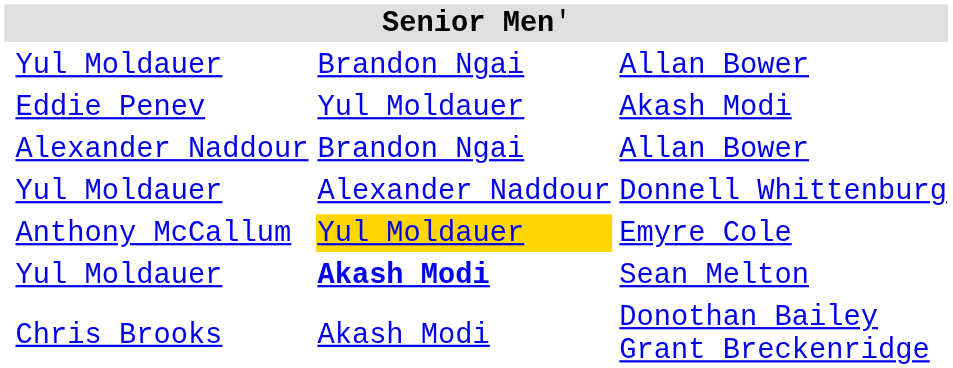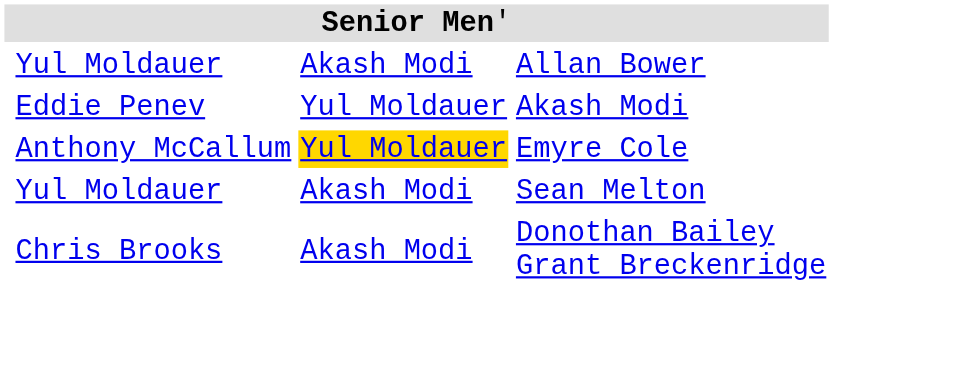 <table>
 <tr style="background:#dfdfdf;">
 <td colspan="4" style="text-align:center;"><strong>Senior Men</strong>'</td>
 </tr>
 <tr>
 <th scope=row style="text-align:left"></th>
 <td><a href='#'>Yul Moldauer</a></td>
-<td><a href='#'>Brandon Ngai</a></td>
+<td><a href='#'>Akash Modi</a></td>
 <td><a href='#'>Allan Bower</a></td>
 </tr>
 <tr>
 <th scope=row style="text-align:left"></th>
 <td><a href='#'>Eddie Penev</a></td>
 <td><a href='#'>Yul Moldauer</a></td>
 <td><a href='#'>Akash Modi</a></td>
 </tr>
 <tr>
 <th scope=row style="text-align:left"></th>
-<td><a href='#'>Alexander Naddour</a></td>
-<td><a href='#'>Brandon Ngai</a></td>
-<td><a href='#'>Allan Bower</a></td>
-</tr>
-<tr>
-<th scope=row style="text-align:left"></th>
-<td><a href='#'>Yul Moldauer</a></td>
-<td><a href='#'>Alexander Naddour</a></td>
-<td><a href='#'>Donnell Whittenburg</a></td>
-</tr>
-<tr>
-<th scope=row style="text-align:left"></th>
 <td><a href='#'>Anthony McCallum</a></td>
 <td style="background: gold;"><a href='#'>Yul Moldauer</a></td>
 <td><a href='#'>Emyre Cole</a></td>
 </tr>
 <tr>
 <th scope=row style="text-align:left"></th>
 <td><a href='#'>Yul Moldauer</a></td>
-<td><strong><a href='#'>Akash Modi</a></strong></td>
+<td><a href='#'>Akash Modi</a></td>
 <td><a href='#'>Sean Melton</a></td>
 </tr>
 <tr>
 <th scope=row style="text-align:left"></th>
 <td><a href='#'>Chris Brooks</a></td>
 <td><a href='#'>Akash Modi</a></td>
 <td><a href='#'>Donothan Bailey</a><br><a href='#'>Grant Breckenridge</a></td>
 </tr>
 </table>
